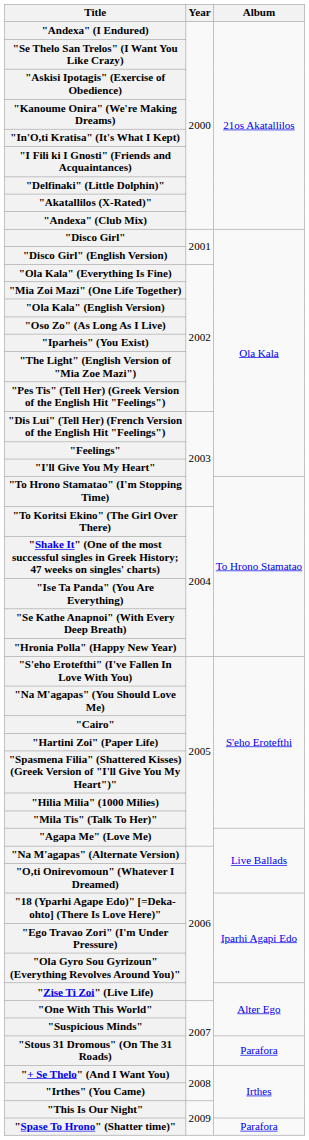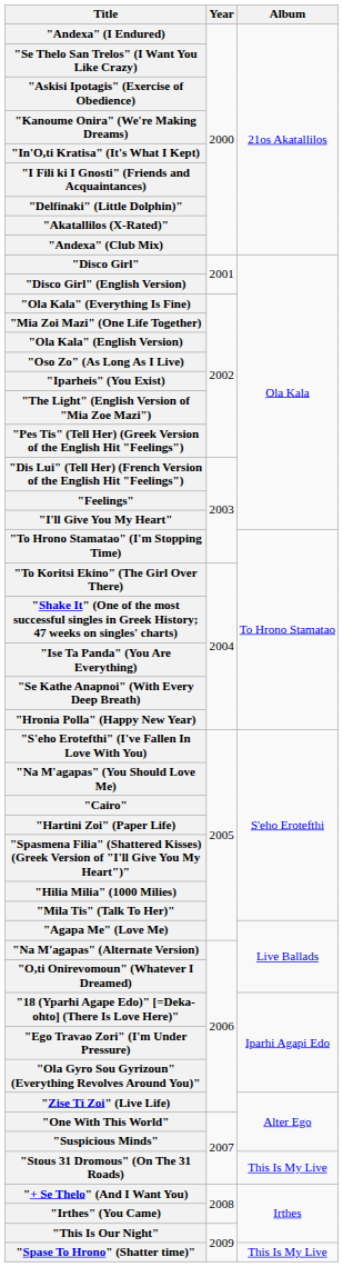 <table class="wikitable plainrowheaders" style="text-align:center;">
 <tr>
 <th scope="col" style="width:16em;">Title</th>
 <th scope="col">Year</th>
 <th scope="col">Album</th>
 </tr>
 <tr>
 <th scope="row">"Andexa" (I Endured)</th>
 <td rowspan="9">2000</td>
 <td rowspan="9"><a href='#'>21os Akatallilos</a></td>
 </tr>
 <tr>
 <th scope="row">"Se Thelo San Trelos" (I Want You Like Crazy)</th>
 </tr>
 <tr>
 <th scope="row">"Askisi Ipotagis" (Exercise of Obedience)</th>
 </tr>
 <tr>
 <th scope="row">"Kanoume Onira" (We're Making Dreams)</th>
 </tr>
 <tr>
 <th scope="row">"In'O,ti Kratisa" (It's What I Kept)</th>
 </tr>
 <tr>
 <th scope="row">"I Fili ki I Gnosti" (Friends and Acquaintances)</th>
 </tr>
 <tr>
 <th scope="row">"Delfinaki" (Little Dolphin)"</th>
 </tr>
 <tr>
 <th scope="row">"Akatallilos (X-Rated)"</th>
 </tr>
 <tr>
 <th scope="row">"Andexa" (Club Mix)</th>
 </tr>
 <tr>
 <th scope="row">"Disco Girl"</th>
 <td rowspan="2">2001</td>
 <td rowspan="12"><a href='#'>Ola Kala</a></td>
 </tr>
 <tr>
 <th scope="row">"Disco Girl" (English Version)</th>
 </tr>
 <tr>
 <th scope="row">"Ola Kala" (Everything Is Fine)</th>
 <td rowspan="7">2002</td>
 </tr>
 <tr>
 <th scope="row">"Mia Zoi Mazi" (One Life Together)</th>
 </tr>
 <tr>
 <th scope="row">"Ola Kala" (English Version)</th>
 </tr>
 <tr>
 <th scope="row">"Oso Zo" (As Long As I Live)</th>
 </tr>
 <tr>
 <th scope="row">"Iparheis" (You Exist)</th>
 </tr>
 <tr>
 <th scope="row">"The Light" (English Version of "Mia Zoe Mazi")</th>
 </tr>
 <tr>
 <th scope="row">"Pes Tis" (Tell Her) (Greek Version of the English Hit "Feelings")</th>
 </tr>
 <tr>
 <th scope="row">"Dis Lui" (Tell Her) (French Version of the English Hit "Feelings")</th>
 <td rowspan="4">2003</td>
 </tr>
 <tr>
 <th scope="row">"Feelings"</th>
 </tr>
 <tr>
 <th scope="row">"I'll Give You My Heart"</th>
 </tr>
 <tr>
 <th scope="row">"To Hrono Stamatao" (I'm Stopping Time)</th>
 <td rowspan="6"><a href='#'>To Hrono Stamatao</a></td>
 </tr>
 <tr>
 <th scope="row">"To Koritsi Ekino" (The Girl Over There)</th>
 <td rowspan="5">2004</td>
 </tr>
 <tr>
 <th scope="row">"<a href='#'>Shake It</a>" (One of the most successful singles in Greek History; 47 weeks on singles' charts)</th>
 </tr>
 <tr>
 <th scope="row">"Ise Ta Panda" (You Are Everything)</th>
 </tr>
 <tr>
 <th scope="row">"Se Kathe Anapnoi" (With Every Deep Breath)</th>
 </tr>
 <tr>
 <th scope="row">"Hronia Polla" (Happy New Year)</th>
 </tr>
 <tr>
 <th scope="row">"S'eho Erotefthi" (I've Fallen In Love With You)</th>
 <td rowspan="8">2005</td>
 <td rowspan="7"><a href='#'>S'eho Erotefthi</a></td>
 </tr>
 <tr>
 <th scope="row">"Na M'agapas" (You Should Love Me)</th>
 </tr>
 <tr>
 <th scope="row">"Cairo"</th>
 </tr>
 <tr>
 <th scope="row">"Hartini Zoi" (Paper Life)</th>
 </tr>
 <tr>
 <th scope="row">"Spasmena Filia" (Shattered Kisses) (Greek Version of "I'll Give You My Heart")"</th>
 </tr>
 <tr>
 <th scope="row">"Hilia Milia" (1000 Milies)</th>
 </tr>
 <tr>
 <th scope="row">"Mila Tis" (Talk To Her)"</th>
 </tr>
 <tr>
 <th scope="row">"Agapa Me" (Love Me)</th>
 <td rowspan="3"><a href='#'>Live Ballads</a></td>
 </tr>
 <tr>
 <th scope="row">"Na M'agapas" (Alternate Version)</th>
 <td rowspan="6">2006</td>
 </tr>
 <tr>
 <th scope="row">"O,ti Onirevomoun" (Whatever I Dreamed)</th>
 </tr>
 <tr>
 <th scope="row">"18 (Yparhi Agape Edo)" [=Deka-ohto] (There Is Love Here)"</th>
 <td rowspan="3"><a href='#'>Iparhi Agapi Edo</a></td>
 </tr>
 <tr>
 <th scope="row">"Ego Travao Zori" (I'm Under Pressure)</th>
 </tr>
 <tr>
 <th scope="row">"Ola Gyro Sou Gyrizoun" (Everything Revolves Around You)"</th>
 </tr>
 <tr>
 <th scope="row">"<a href='#'>Zise Ti Zoi</a>" (Live Life)</th>
 <td rowspan="3"><a href='#'>Alter Ego</a></td>
 </tr>
 <tr>
 <th scope="row">"One With This World"</th>
 <td rowspan="3">2007</td>
 </tr>
 <tr>
 <th scope="row">"Suspicious Minds"</th>
 </tr>
 <tr>
 <th scope="row">"Stous 31 Dromous" (On The 31 Roads)</th>
-<td><a href='#'>Parafora</a></td>
+<td><a href='#'>This Is My Live</a></td>
 </tr>
 <tr>
 <th scope="row">"<a href='#'>+ Se Thelo</a>" (And I Want You)</th>
 <td rowspan="2">2008</td>
 <td rowspan="3"><a href='#'>Irthes</a></td>
 </tr>
 <tr>
 <th scope="row">"Irthes" (You Came)</th>
 </tr>
 <tr>
 <th scope="row">"This Is Our Night"</th>
 <td rowspan="2">2009</td>
 </tr>
 <tr>
 <th scope="row">"<a href='#'>Spase To Hrono</a>" (Shatter time)"</th>
-<td><a href='#'>Parafora</a></td>
+<td><a href='#'>This Is My Live</a></td>
 </tr>
 </table>
